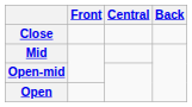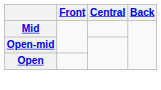 <table class="wikitable" style="text-align: center">
 <tr>
 <th></th>
 <th><a href='#'>Front</a></th>
 <th><a href='#'>Central</a></th>
 <th><a href='#'>Back</a></th>
-</tr>
-<tr>
-<th><a href='#'>Close</a></th>
-<td></td>
-<td></td>
-<td></td>
 </tr>
 <tr>
 <th><a href='#'>Mid</a></th>
 <td rowspan="2"></td>
 <td></td>
 <td rowspan="3"></td>
 </tr>
 <tr>
 <th><a href='#'>Open-mid</a></th>
 <td rowspan="2"></td>
 </tr>
 <tr>
 <th><a href='#'>Open</a></th>
 <td></td>
 </tr>
 </table>
